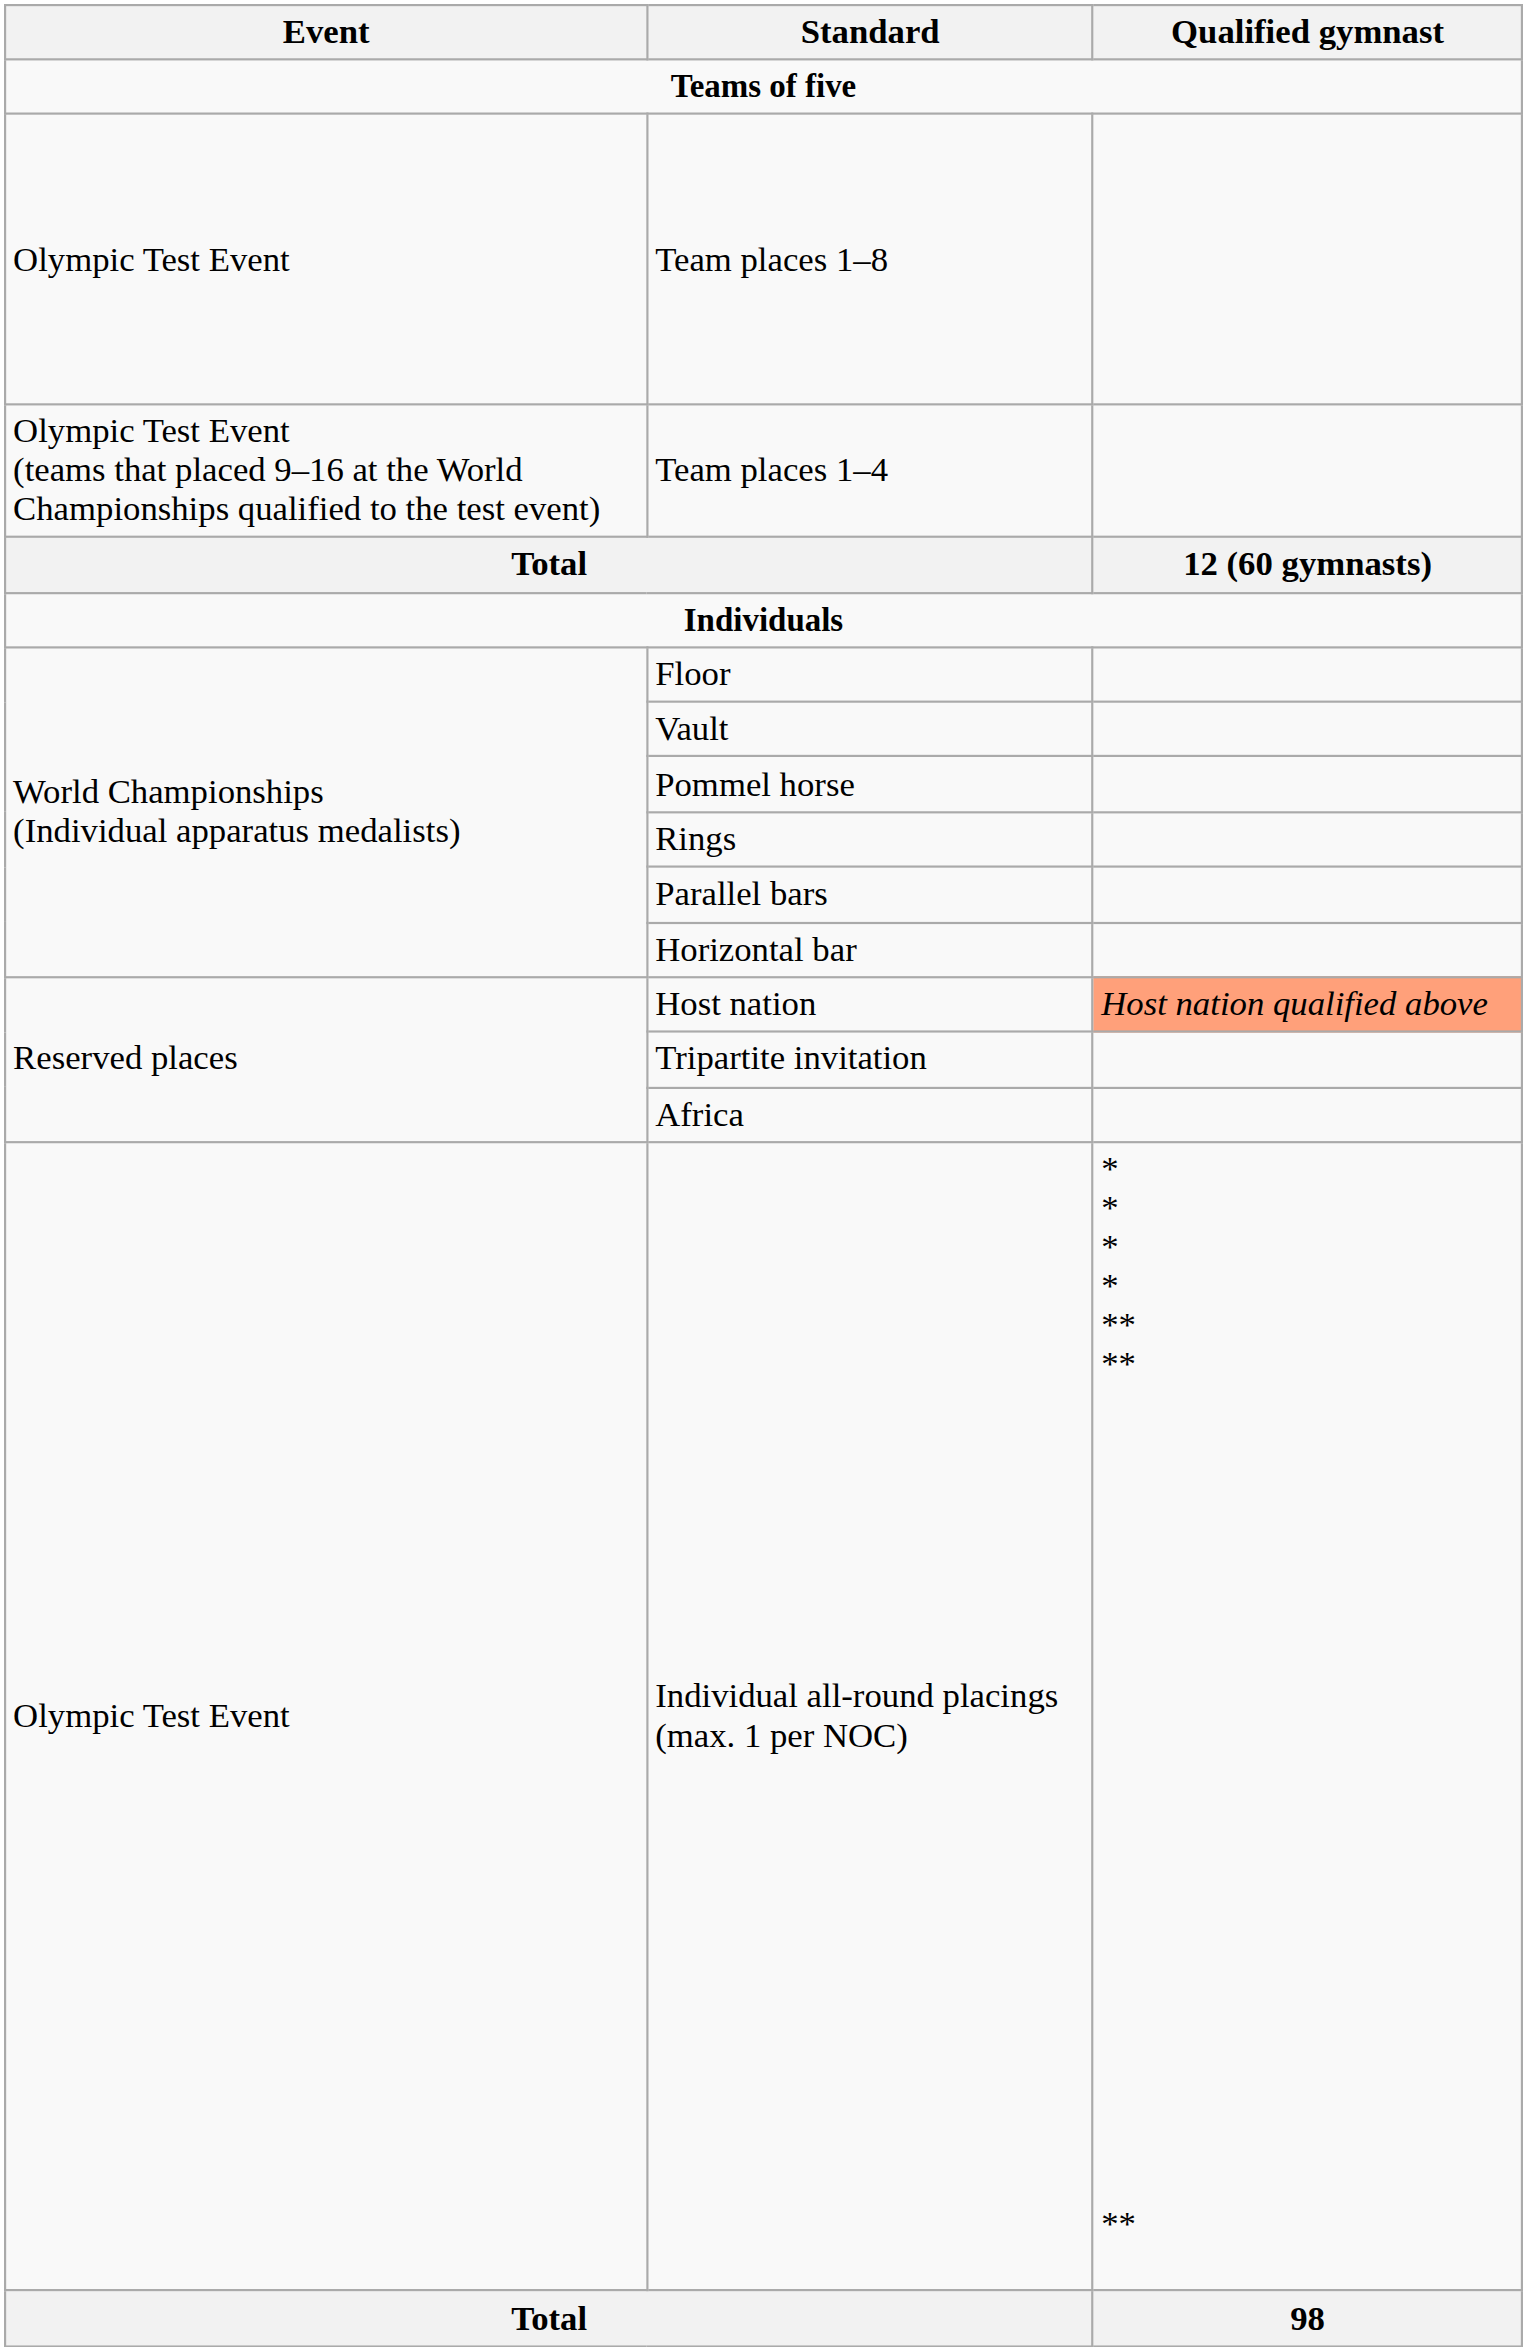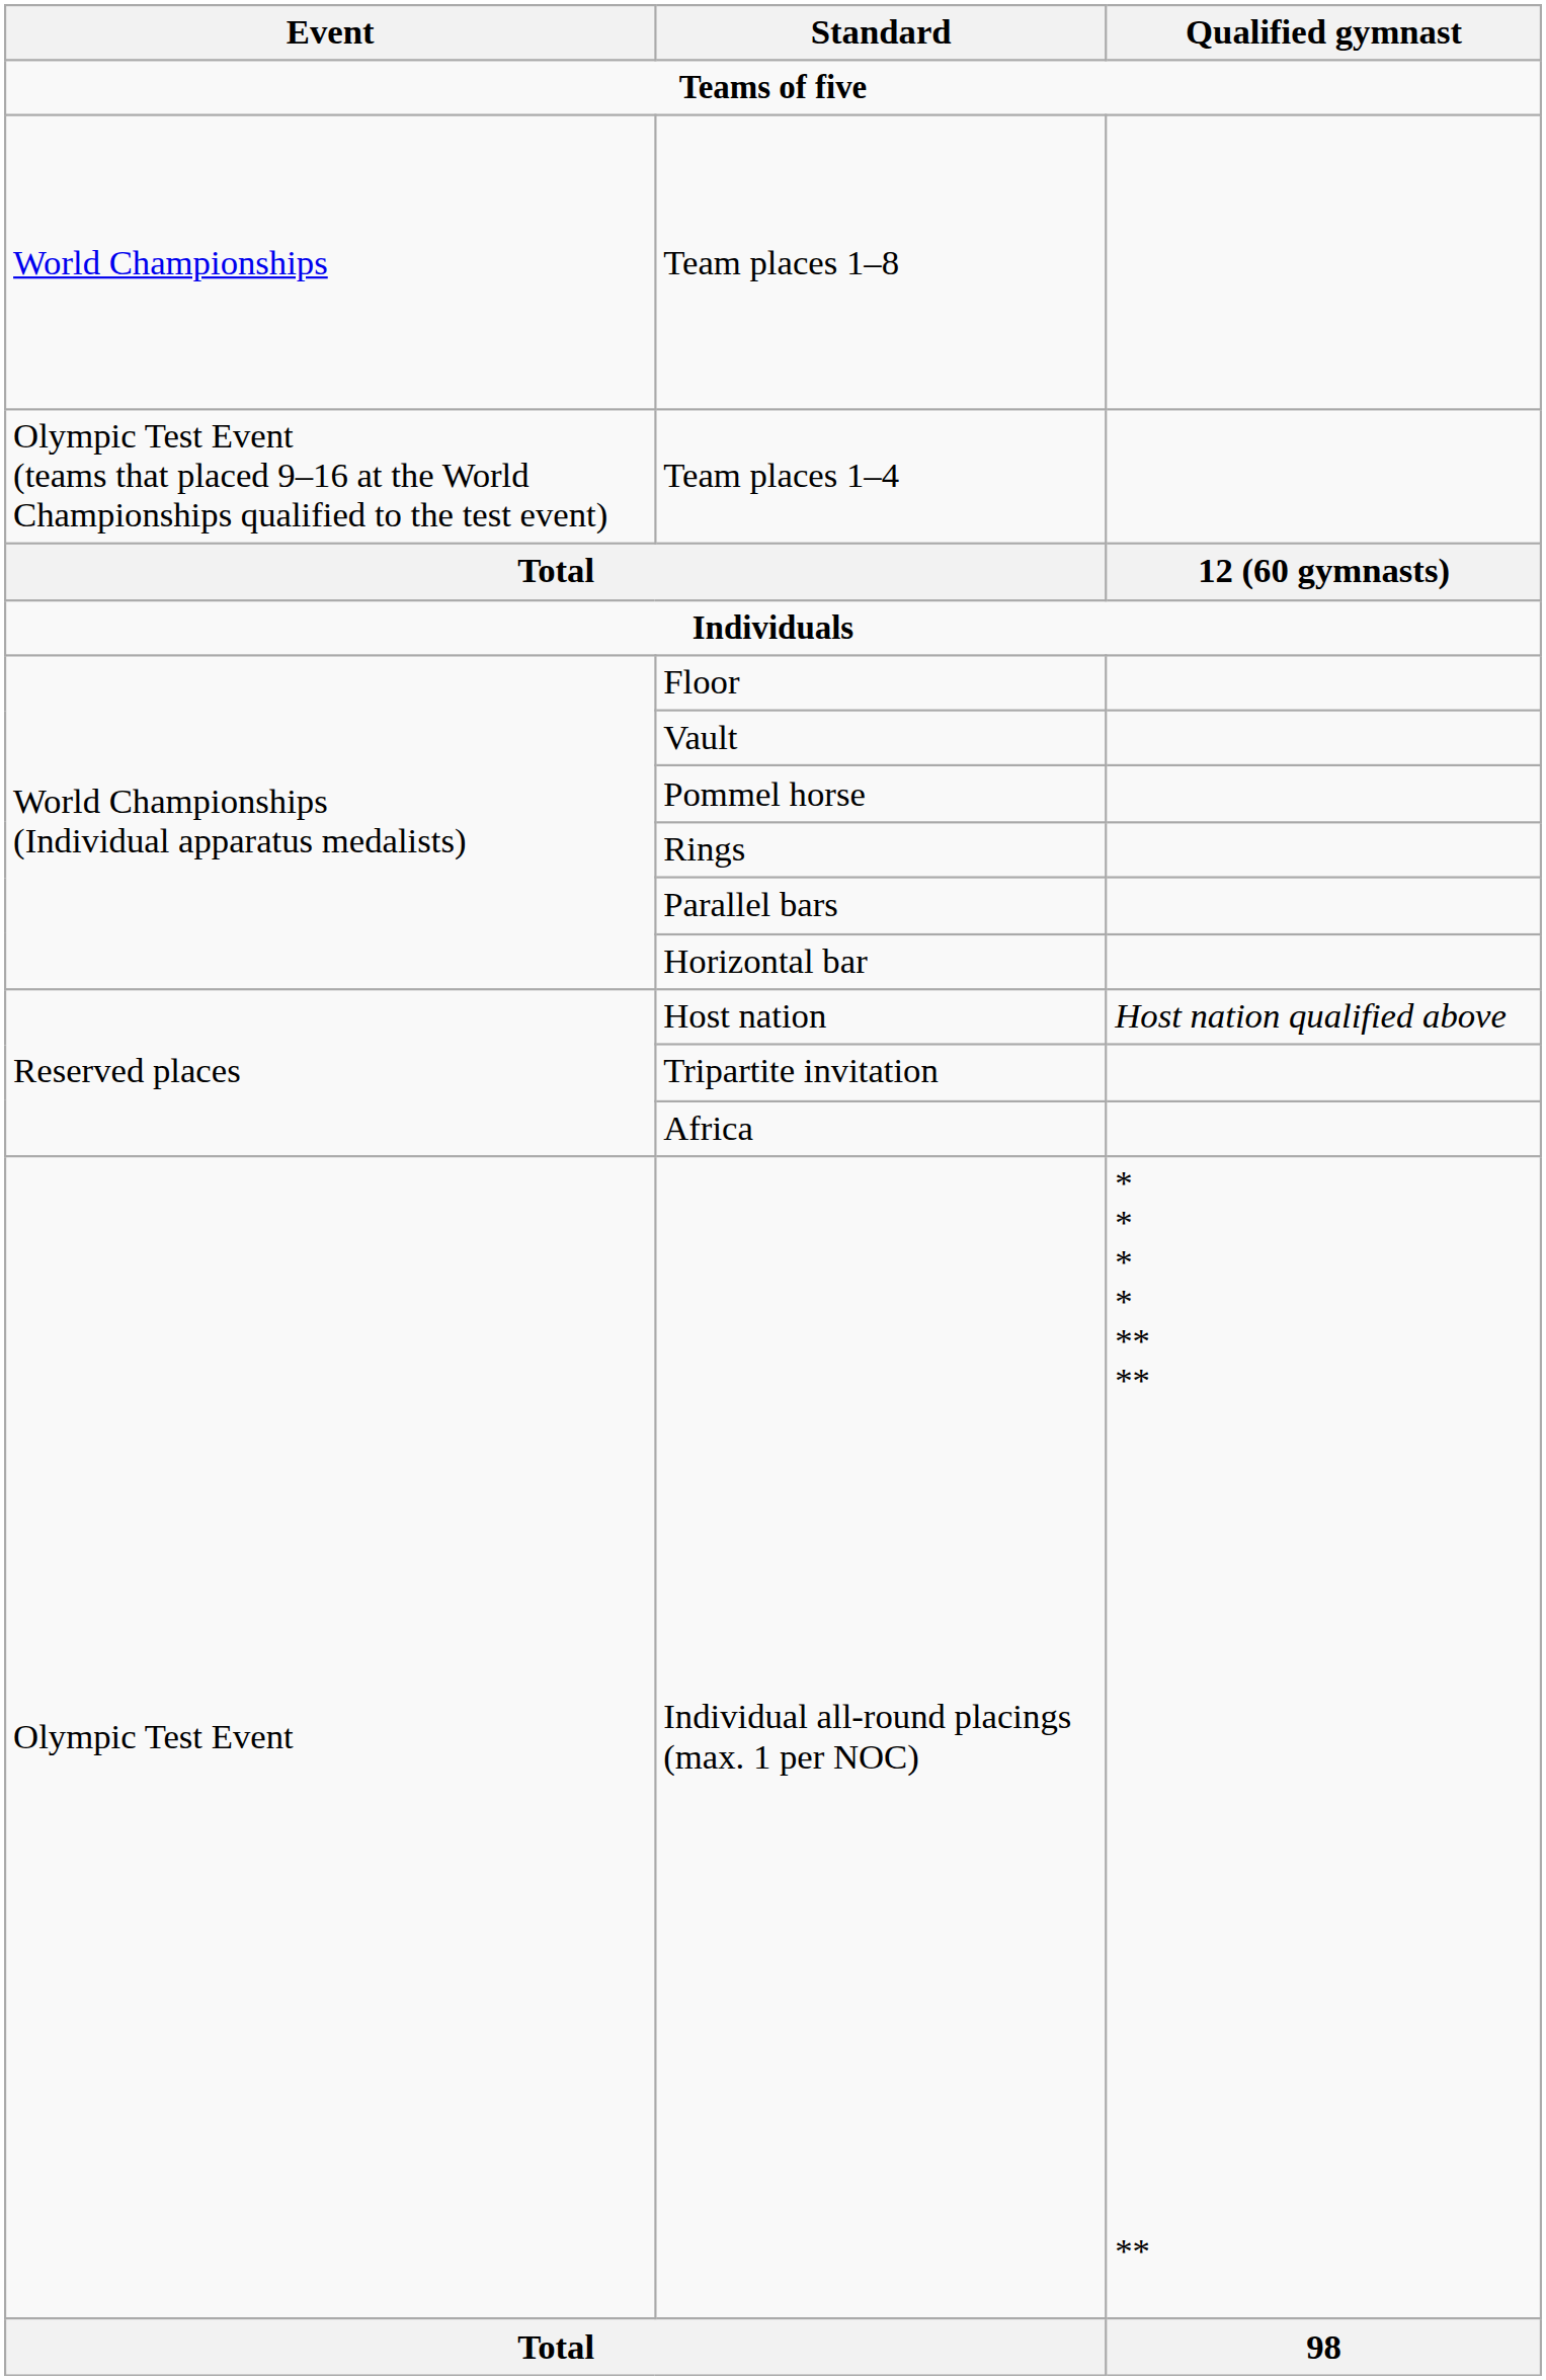 <table class="wikitable" style="width:700px;">
 <tr>
 <th>Event</th>
 <th>Standard</th>
 <th>Qualified gymnast</th>
 </tr>
 <tr style="font-size: 95%">
 <td colspan="3" style="text-align:center"><strong>Teams of five</strong></td>
 </tr>
 <tr>
-<td>Olympic Test Event</td>
+<td><a href='#'>World Championships</a></td>
 <td>Team places 1–8</td>
 <td><br><br><br><br><br><br><br></td>
 </tr>
 <tr>
 <td>Olympic Test Event<br>(teams that placed 9–16 at the World<br>Championships qualified to the test event)</td>
 <td>Team places 1–4</td>
 <td><br><br><br></td>
 </tr>
 <tr>
 <th colspan="2">Total</th>
 <th>12 (60 gymnasts)</th>
 </tr>
 <tr style="font-size: 95%">
 <td colspan="3" style="text-align:center"><strong>Individuals</strong></td>
 </tr>
 <tr>
 <td rowspan=6>World Championships<br>(Individual apparatus medalists)</td>
 <td>Floor</td>
 <td></td>
 </tr>
 <tr>
 <td>Vault</td>
 <td><br></td>
 </tr>
 <tr>
 <td>Pommel horse</td>
 <td></td>
 </tr>
 <tr>
 <td>Rings</td>
 <td></td>
 </tr>
 <tr>
 <td>Parallel bars</td>
 <td></td>
 </tr>
 <tr>
 <td>Horizontal bar</td>
 <td></td>
 </tr>
 <tr>
 <td rowspan=3>Reserved places</td>
 <td>Host nation</td>
-<td style="background: lightsalmon;"><em>Host nation qualified above</em></td>
+<td><em>Host nation qualified above</em></td>
 </tr>
 <tr>
 <td>Tripartite invitation</td>
 <td></td>
 </tr>
 <tr>
 <td>Africa</td>
 <td></td>
 </tr>
 <tr>
 <td>Olympic Test Event</td>
 <td>Individual all-round placings<br>(max. 1 per NOC)</td>
 <td>*<br>*<br>*<br>*<br>**<br>**<br><br><br><br><br><br><br><br><br><br><br><br><br><br><br><br><br><br><s></s><br><br><br><br>**<br><br></td>
 </tr>
 <tr>
 <th colspan="2">Total</th>
 <th>98</th>
 </tr>
 </table>
